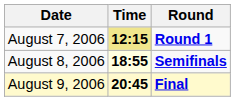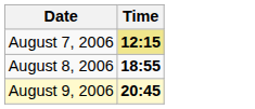 <table class="wikitable">
 <tr>
 <th>Date</th>
 <th>Time</th>
-<th>Round</th>
 </tr>
 <tr>
 <td>August 7, 2006</td>
 <td style="background: khaki;"><strong>12:15</strong></td>
-<td><strong><a href='#'>Round 1</a></strong></td>
 </tr>
 <tr>
 <td>August 8, 2006</td>
-<td style="background: lightyellow;"><strong>18:55</strong></td>
-<td><strong><a href='#'>Semifinals</a></strong></td>
+<td><strong>18:55</strong></td>
 </tr>
 <tr style=background:lemonchiffon>
 <td>August 9, 2006</td>
 <td><strong>20:45</strong></td>
-<td><strong><a href='#'>Final</a></strong></td>
 </tr>
 </table>
